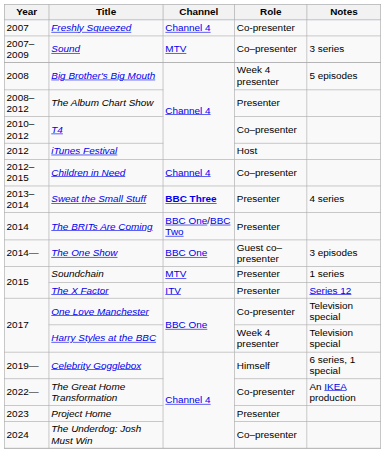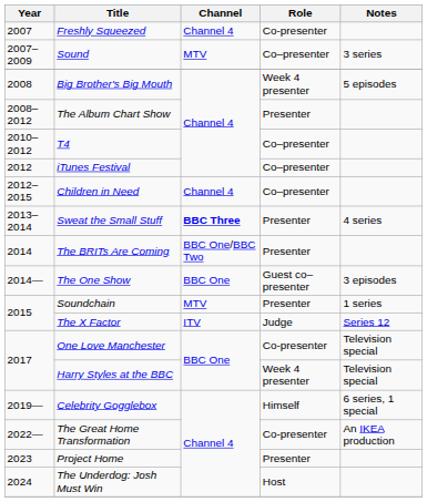 <table class="wikitable">
 <tr style="background:#b0c4de; text-align:center;">
 <th>Year</th>
 <th>Title</th>
 <th>Channel</th>
 <th>Role</th>
 <th>Notes</th>
 </tr>
 <tr>
 <td>2007</td>
 <td><em><a href='#'>Freshly Squeezed</a></em></td>
 <td><a href='#'>Channel 4</a></td>
 <td>Co-presenter</td>
 <td></td>
 </tr>
 <tr>
 <td>2007–2009</td>
 <td><em><a href='#'>Sound</a></em></td>
 <td><a href='#'>MTV</a></td>
 <td>Co–presenter</td>
 <td>3 series</td>
 </tr>
 <tr>
 </tr>
 <tr>
 <td>2008</td>
 <td><em><a href='#'>Big Brother's Big Mouth</a></em></td>
 <td rowspan="4"><a href='#'>Channel 4</a></td>
 <td>Week 4 presenter</td>
 <td>5 episodes</td>
 </tr>
 <tr>
 <td>2008–2012</td>
 <td><em>The Album Chart Show</em></td>
 <td>Presenter</td>
 <td></td>
 </tr>
 <tr>
 <td>2010–2012</td>
 <td><em><a href='#'>T4</a></em></td>
 <td>Co–presenter</td>
 <td></td>
 </tr>
 <tr>
 <td>2012</td>
 <td><em><a href='#'>iTunes Festival</a></em></td>
-<td>Host</td>
+<td>Co–presenter</td>
 <td></td>
 </tr>
 <tr>
 <td>2012–2015</td>
 <td><em><a href='#'>Children in Need</a></em></td>
 <td><a href='#'>Channel 4</a></td>
 <td>Co–presenter</td>
 <td></td>
 </tr>
 <tr>
 <td>2013–2014</td>
 <td><em><a href='#'>Sweat the Small Stuff</a></em></td>
 <td><strong><a href='#'>BBC Three</a></strong></td>
 <td>Presenter</td>
 <td>4 series</td>
 </tr>
 <tr>
 <td>2014</td>
 <td><em><a href='#'>The BRITs Are Coming</a></em></td>
 <td><a href='#'>BBC One</a>/<a href='#'>BBC Two</a></td>
 <td>Presenter</td>
 <td></td>
 </tr>
 <tr>
 <td>2014—</td>
 <td><em><a href='#'>The One Show</a></em></td>
 <td><a href='#'>BBC One</a></td>
 <td>Guest co–presenter</td>
 <td>3 episodes</td>
 </tr>
 <tr>
 <td rowspan="2">2015</td>
 <td><em>Soundchain</em></td>
 <td><a href='#'>MTV</a></td>
 <td>Presenter</td>
 <td>1 series</td>
 </tr>
 <tr>
 <td><em><a href='#'>The X Factor</a></em></td>
 <td><a href='#'>ITV</a></td>
-<td>Presenter</td>
+<td>Judge</td>
 <td><a href='#'>Series 12</a></td>
 </tr>
 <tr>
 <td rowspan="2">2017</td>
 <td><em><a href='#'>One Love Manchester</a></em></td>
 <td rowspan="2"><a href='#'>BBC One</a></td>
 <td>Co-presenter</td>
 <td>Television special</td>
 </tr>
 <tr>
 <td><em><a href='#'>Harry Styles at the BBC</a></em></td>
 <td>Week 4 presenter</td>
 <td>Television special</td>
 </tr>
 <tr>
 <td>2019—</td>
 <td><em><a href='#'>Celebrity Gogglebox</a></em></td>
 <td rowspan="4"><a href='#'>Channel 4</a></td>
 <td>Himself</td>
 <td>6 series, 1 special</td>
 </tr>
 <tr>
 <td>2022—</td>
 <td><em>The Great Home Transformation</em></td>
 <td>Co-presenter</td>
 <td>An <a href='#'>IKEA</a> production</td>
 </tr>
 <tr>
 <td>2023</td>
 <td><em>Project Home</em></td>
 <td>Presenter</td>
 <td></td>
 </tr>
 <tr>
 <td>2024</td>
 <td><em>The Underdog: Josh Must Win</em></td>
-<td>Co–presenter</td>
+<td>Host</td>
 <td></td>
 </tr>
 <tr>
 </tr>
 </table>
